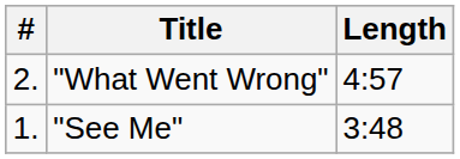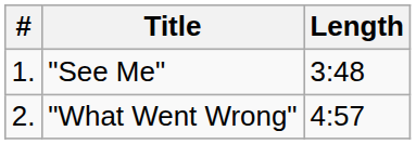 <table class="wikitable">
 <tr>
 <th>#</th>
 <th>Title</th>
 <th>Length</th>
 </tr>
 <tr>
+<td>1.</td>
+<td>"See Me"</td>
+<td>3:48</td>
+</tr>
+<tr>
 <td>2.</td>
 <td>"What Went Wrong"</td>
 <td>4:57</td>
 </tr>
-<tr>
-<td>1.</td>
-<td>"See Me"</td>
-<td>3:48</td>
-</tr>
 </table>
